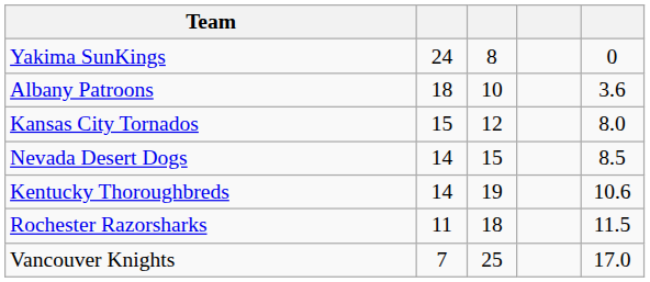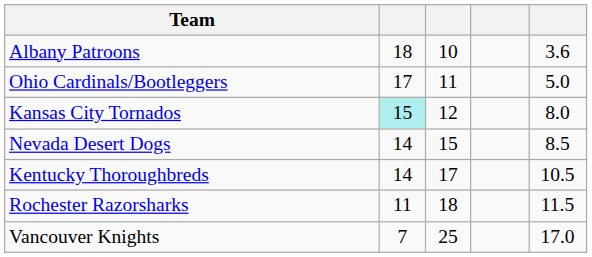 <table class="wikitable" style="text-align:center">
 <tr>
 <th style="width:300px">Team</th>
 <th style="width:30px"></th>
 <th style="width:30px"></th>
 <th style="width:40px"></th>
 <th style="width:40px"></th>
 </tr>
 <tr>
-<td align=left><a href='#'>Yakima SunKings</a></td>
-<td>24</td>
-<td>8</td>
-<td></td>
-<td>0</td>
-</tr>
-<tr>
 <td align=left><a href='#'>Albany Patroons</a></td>
 <td>18</td>
 <td>10</td>
 <td></td>
 <td>3.6</td>
 </tr>
 <tr>
+<td align=left><a href='#'>Ohio Cardinals/Bootleggers</a></td>
+<td>17</td>
+<td>11</td>
+<td></td>
+<td>5.0</td>
+</tr>
+<tr>
 <td align=left><a href='#'>Kansas City Tornados</a></td>
-<td>15</td>
+<td style="background: paleturquoise;">15</td>
 <td>12</td>
 <td></td>
 <td>8.0</td>
 </tr>
 <tr>
 <td align=left><a href='#'>Nevada Desert Dogs</a></td>
 <td>14</td>
 <td>15</td>
 <td></td>
 <td>8.5</td>
 </tr>
 <tr>
 <td align=left><a href='#'>Kentucky Thoroughbreds</a></td>
 <td>14</td>
-<td>19</td>
+<td>17</td>
 <td></td>
-<td>10.6</td>
+<td>10.5</td>
 </tr>
 <tr>
 <td align=left><a href='#'>Rochester Razorsharks</a></td>
 <td>11</td>
 <td>18</td>
 <td></td>
 <td>11.5</td>
 </tr>
 <tr>
 <td align=left>Vancouver Knights</td>
 <td>7</td>
 <td>25</td>
 <td></td>
 <td>17.0</td>
 </tr>
 </table>
